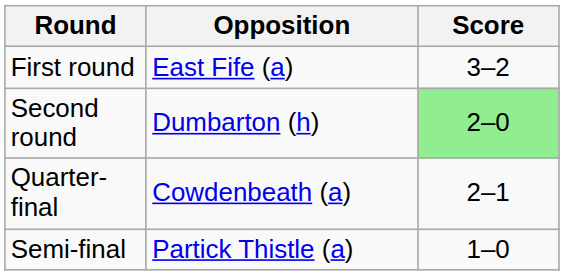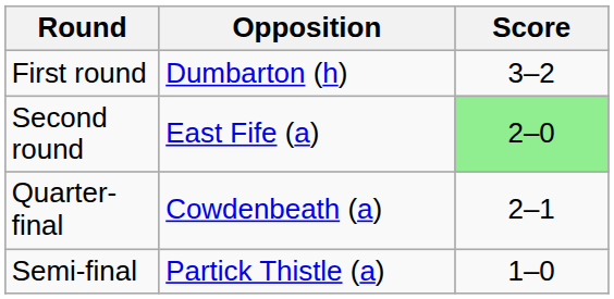 <table class="wikitable" style="text-align:left;margin-left:1em;float:right">
 <tr>
 <th width=80>Round</th>
 <th width=160>Opposition</th>
 <th width=80>Score</th>
 </tr>
 <tr>
 <td>First round</td>
-<td><a href='#'>East Fife</a> (<a href='#'>a</a>)</td>
+<td><a href='#'>Dumbarton</a> (<a href='#'>h</a>)</td>
 <td align=center>3–2</td>
 </tr>
 <tr>
 <td>Second round</td>
-<td><a href='#'>Dumbarton</a> (<a href='#'>h</a>)</td>
+<td><a href='#'>East Fife</a> (<a href='#'>a</a>)</td>
 <td align=center style="background: lightgreen;">2–0</td>
 </tr>
 <tr>
 <td>Quarter-final</td>
 <td><a href='#'>Cowdenbeath</a> (<a href='#'>a</a>)</td>
 <td align=center>2–1</td>
 </tr>
 <tr>
 <td>Semi-final</td>
 <td><a href='#'>Partick Thistle</a> (<a href='#'>a</a>)</td>
 <td align=center>1–0</td>
 </tr>
 </table>
